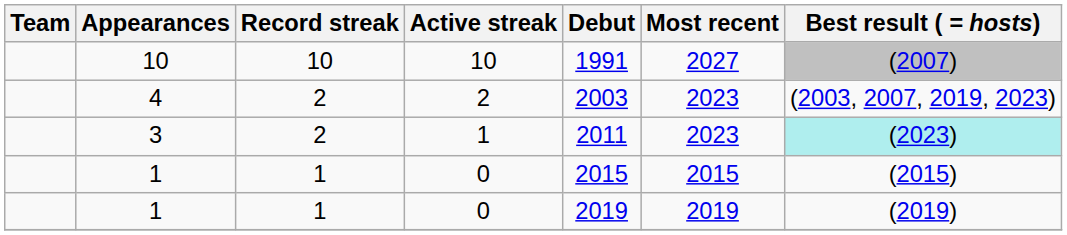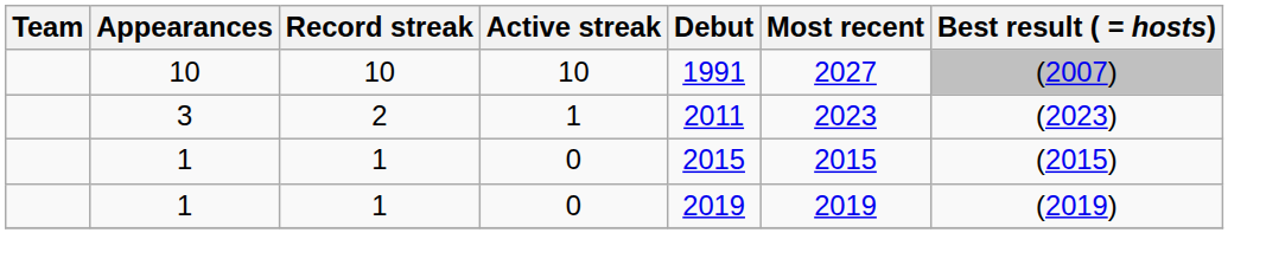 <table class="wikitable sortable" style="text-align: center">
 <tr>
 <th>Team</th>
 <th>Appearances</th>
 <th>Record streak</th>
 <th>Active streak</th>
 <th>Debut</th>
 <th>Most recent</th>
 <th>Best result (<em> = hosts</em>)</th>
 </tr>
 <tr>
 <td align=left></td>
 <td>10</td>
 <td>10</td>
 <td>10</td>
 <td><a href='#'>1991</a></td>
 <td><a href='#'>2027</a></td>
 <td bgcolor=silver> (<a href='#'>2007</a>)</td>
 </tr>
 <tr>
 <td align=left></td>
-<td>4</td>
-<td>2</td>
-<td>2</td>
-<td><a href='#'>2003</a></td>
-<td><a href='#'>2023</a></td>
-<td> (<a href='#'>2003</a>, <a href='#'>2007</a>, <a href='#'>2019</a>, <a href='#'>2023</a>)</td>
-</tr>
-<tr>
-<td align=left></td>
 <td>3</td>
 <td>2</td>
 <td>1</td>
 <td><a href='#'>2011</a></td>
 <td><a href='#'>2023</a></td>
-<td style="background: paleturquoise;"> (<a href='#'>2023</a>)</td>
+<td> (<a href='#'>2023</a>)</td>
 </tr>
 <tr>
 <td align=left></td>
 <td>1</td>
 <td>1</td>
 <td>0</td>
 <td><a href='#'>2015</a></td>
 <td><a href='#'>2015</a></td>
 <td> (<a href='#'>2015</a>)</td>
 </tr>
 <tr>
 <td align=left></td>
 <td>1</td>
 <td>1</td>
 <td>0</td>
 <td><a href='#'>2019</a></td>
 <td><a href='#'>2019</a></td>
 <td> (<a href='#'>2019</a>)</td>
 </tr>
 <tr>
 </tr>
 </table>
